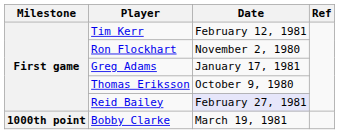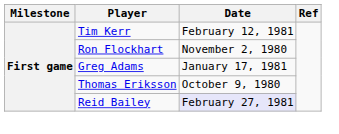 <table class="wikitable">
 <tr>
 <th scope="col">Milestone</th>
 <th scope="col">Player</th>
 <th scope="col">Date</th>
 <th scope="col">Ref</th>
 </tr>
 <tr>
 <th rowspan=5>First game</th>
 <td><a href='#'>Tim Kerr</a></td>
 <td>February 12, 1981</td>
 <td rowspan=5></td>
 </tr>
 <tr>
 <td><a href='#'>Ron Flockhart</a></td>
 <td>November 2, 1980</td>
 </tr>
 <tr>
 <td><a href='#'>Greg Adams</a></td>
 <td>January 17, 1981</td>
 </tr>
 <tr>
 <td><a href='#'>Thomas Eriksson</a></td>
 <td>October 9, 1980</td>
 </tr>
 <tr>
 <td><a href='#'>Reid Bailey</a></td>
 <td style="background: lavender;">February 27, 1981</td>
 </tr>
-<tr>
-<th>1000th point</th>
-<td><a href='#'>Bobby Clarke</a></td>
-<td>March 19, 1981</td>
-<td></td>
-</tr>
 </table>
